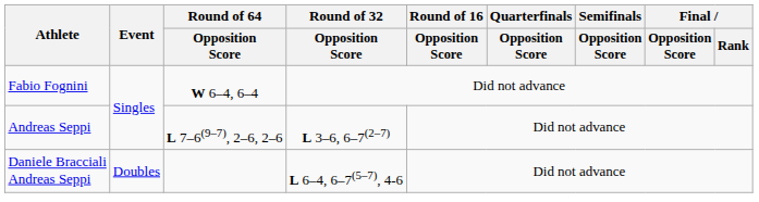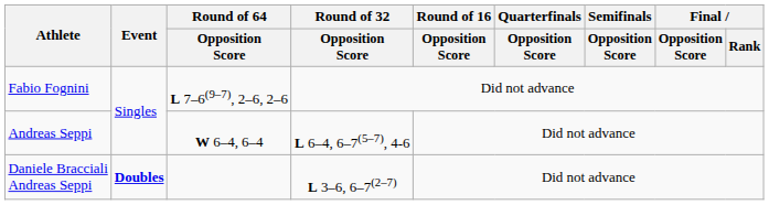 <table class=wikitable style="font-size:90%">
 <tr>
 <th rowspan="2">Athlete</th>
 <th rowspan="2">Event</th>
 <th>Round of 64</th>
 <th>Round of 32</th>
 <th>Round of 16</th>
 <th>Quarterfinals</th>
 <th>Semifinals</th>
 <th colspan=2>Final / </th>
 </tr>
 <tr style="font-size:95%">
 <th>Opposition<br>Score</th>
 <th>Opposition<br>Score</th>
 <th>Opposition<br>Score</th>
 <th>Opposition<br>Score</th>
 <th>Opposition<br>Score</th>
 <th>Opposition<br>Score</th>
 <th>Rank</th>
 </tr>
 <tr align=center>
 <td align=left><a href='#'>Fabio Fognini</a></td>
 <td align=left rowspan=2><a href='#'>Singles</a></td>
-<td><br><strong>W</strong> 6–4, 6–4</td>
+<td><br><strong>L</strong> 7–6<sup>(9–7)</sup>, 2–6, 2–6</td>
 <td colspan=6>Did not advance</td>
 </tr>
 <tr align=center>
 <td align=left><a href='#'>Andreas Seppi</a></td>
-<td><br><strong>L</strong> 7–6<sup>(9–7)</sup>, 2–6, 2–6</td>
-<td> <br><strong>L</strong> 3–6, 6–7<sup>(2–7)</sup></td>
+<td><br><strong>W</strong> 6–4, 6–4</td>
+<td> <br><strong>L</strong> 6–4, 6–7<sup>(5–7)</sup>, 4-6</td>
 <td colspan=5>Did not advance</td>
 </tr>
 <tr align=center>
 <td align=left><a href='#'>Daniele Bracciali</a><br><a href='#'>Andreas Seppi</a></td>
-<td align=left><a href='#'>Doubles</a></td>
+<td align=left><strong><a href='#'>Doubles</a></strong></td>
 <td></td>
-<td> <br><strong>L</strong> 6–4, 6–7<sup>(5–7)</sup>, 4-6</td>
+<td> <br><strong>L</strong> 3–6, 6–7<sup>(2–7)</sup></td>
 <td colspan=5>Did not advance</td>
 </tr>
 </table>
